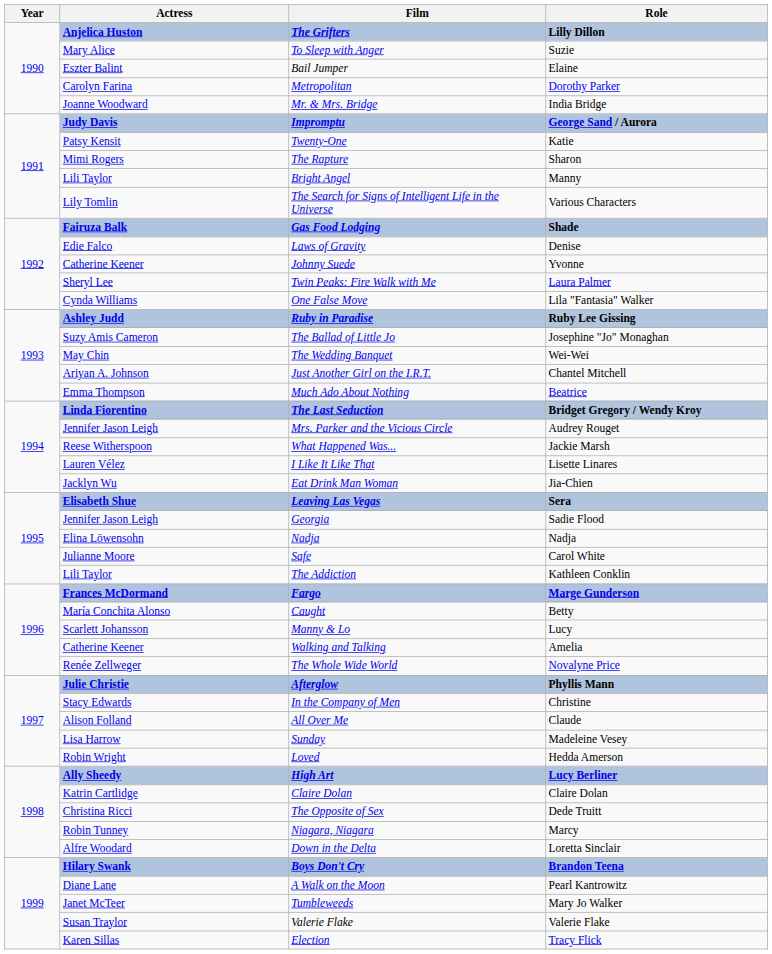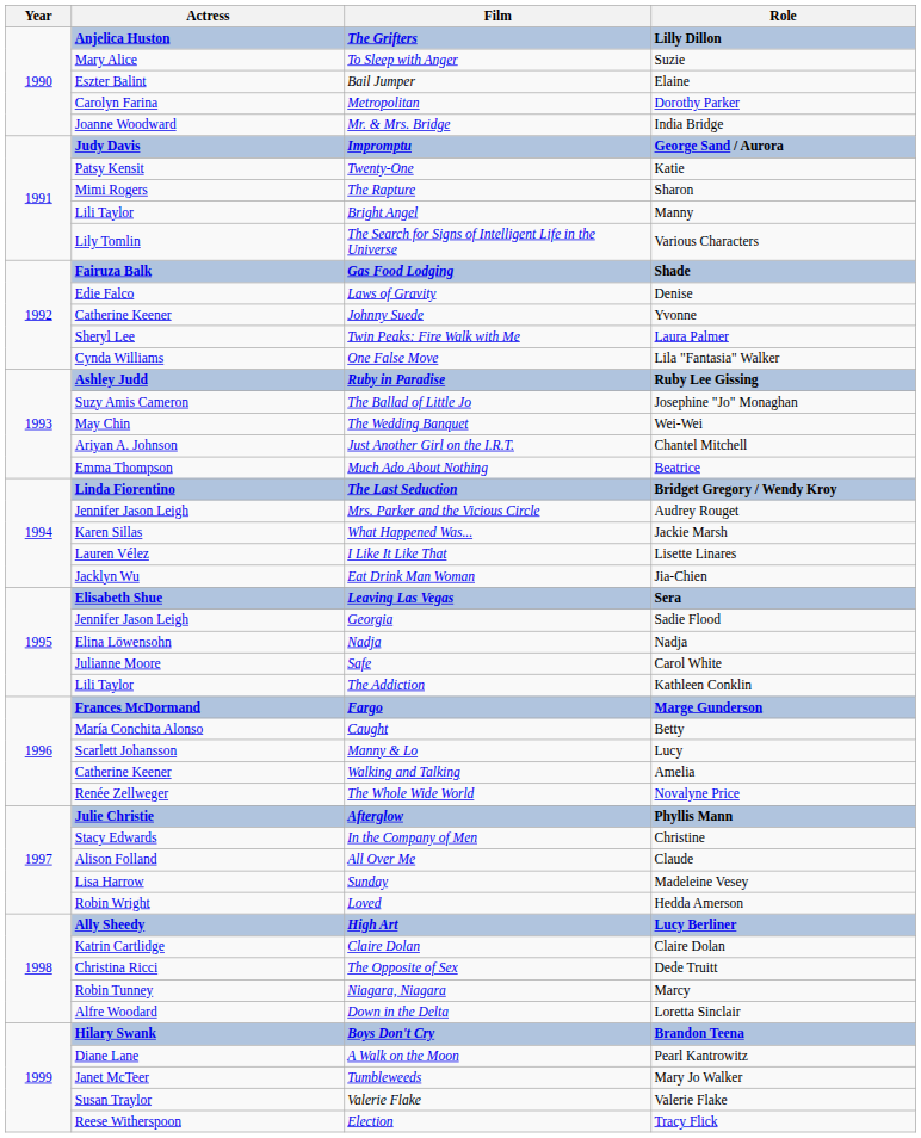 <table class=wikitable style="width="100%">
 <tr>
 <th width="70"><strong>Year</strong></th>
 <th width="310"><strong>Actress</strong></th>
 <th width="350"><strong>Film</strong></th>
 <th width="300"><strong>Role</strong></th>
 </tr>
 <tr>
 <td rowspan="5" style="text-align:center;"><a href='#'>1990</a></td>
 <td style="background:#B0C4DE;"><strong><a href='#'>Anjelica Huston</a></strong></td>
 <td style="background:#B0C4DE;"><strong><em><a href='#'>The Grifters</a></em></strong></td>
 <td style="background:#B0C4DE;"><strong>Lilly Dillon</strong></td>
 </tr>
 <tr>
 <td><a href='#'>Mary Alice</a></td>
 <td><em><a href='#'>To Sleep with Anger</a></em></td>
 <td>Suzie</td>
 </tr>
 <tr>
 <td><a href='#'>Eszter Balint</a></td>
 <td><em>Bail Jumper</em></td>
 <td>Elaine</td>
 </tr>
 <tr>
 <td><a href='#'>Carolyn Farina</a></td>
 <td><em><a href='#'>Metropolitan</a></em></td>
 <td><a href='#'>Dorothy Parker</a></td>
 </tr>
 <tr>
 <td><a href='#'>Joanne Woodward</a></td>
 <td><em><a href='#'>Mr. & Mrs. Bridge</a></em></td>
 <td>India Bridge</td>
 </tr>
 <tr>
 <td rowspan="5" style="text-align:center;"><a href='#'>1991</a></td>
 <td style="background:#B0C4DE;"><strong><a href='#'>Judy Davis</a></strong></td>
 <td style="background:#B0C4DE;"><strong><em><a href='#'>Impromptu</a></em></strong></td>
 <td style="background:#B0C4DE;"><strong><a href='#'>George Sand</a> / Aurora</strong></td>
 </tr>
 <tr>
 <td><a href='#'>Patsy Kensit</a></td>
 <td><em><a href='#'>Twenty-One</a></em></td>
 <td>Katie</td>
 </tr>
 <tr>
 <td><a href='#'>Mimi Rogers</a></td>
 <td><em><a href='#'>The Rapture</a></em></td>
 <td>Sharon</td>
 </tr>
 <tr>
 <td><a href='#'>Lili Taylor</a></td>
 <td><em><a href='#'>Bright Angel</a></em></td>
 <td>Manny</td>
 </tr>
 <tr>
 <td><a href='#'>Lily Tomlin</a></td>
 <td><em><a href='#'>The Search for Signs of Intelligent Life in the Universe</a></em></td>
 <td>Various Characters</td>
 </tr>
 <tr>
 <td rowspan="5" style="text-align:center;"><a href='#'>1992</a></td>
 <td style="background:#B0C4DE;"><strong><a href='#'>Fairuza Balk</a></strong></td>
 <td style="background:#B0C4DE;"><strong><em><a href='#'>Gas Food Lodging</a></em></strong></td>
 <td style="background:#B0C4DE;"><strong>Shade</strong></td>
 </tr>
 <tr>
 <td><a href='#'>Edie Falco</a></td>
 <td><em><a href='#'>Laws of Gravity</a></em></td>
 <td>Denise</td>
 </tr>
 <tr>
 <td><a href='#'>Catherine Keener</a></td>
 <td><em><a href='#'>Johnny Suede</a></em></td>
 <td>Yvonne</td>
 </tr>
 <tr>
 <td><a href='#'>Sheryl Lee</a></td>
 <td><em><a href='#'>Twin Peaks: Fire Walk with Me</a></em></td>
 <td><a href='#'>Laura Palmer</a></td>
 </tr>
 <tr>
 <td><a href='#'>Cynda Williams</a></td>
 <td><em><a href='#'>One False Move</a></em></td>
 <td>Lila "Fantasia" Walker</td>
 </tr>
 <tr>
 <td rowspan="5" style="text-align:center;"><a href='#'>1993</a></td>
 <td style="background:#B0C4DE;"><strong><a href='#'>Ashley Judd</a></strong></td>
 <td style="background:#B0C4DE;"><strong><em><a href='#'>Ruby in Paradise</a></em></strong></td>
 <td style="background:#B0C4DE;"><strong>Ruby Lee Gissing</strong></td>
 </tr>
 <tr>
 <td><a href='#'>Suzy Amis Cameron</a></td>
 <td><em><a href='#'>The Ballad of Little Jo</a></em></td>
 <td>Josephine "Jo" Monaghan</td>
 </tr>
 <tr>
 <td><a href='#'>May Chin</a></td>
 <td><em><a href='#'>The Wedding Banquet</a></em></td>
 <td>Wei-Wei</td>
 </tr>
 <tr>
 <td><a href='#'>Ariyan A. Johnson</a></td>
 <td><em><a href='#'>Just Another Girl on the I.R.T.</a></em></td>
 <td>Chantel Mitchell</td>
 </tr>
 <tr>
 <td><a href='#'>Emma Thompson</a></td>
 <td><em><a href='#'>Much Ado About Nothing</a></em></td>
 <td><a href='#'>Beatrice</a></td>
 </tr>
 <tr>
 <td rowspan="5" style="text-align:center;"><a href='#'>1994</a></td>
 <td style="background:#B0C4DE;"><strong><a href='#'>Linda Fiorentino</a></strong></td>
 <td style="background:#B0C4DE;"><strong><em><a href='#'>The Last Seduction</a></em></strong></td>
 <td style="background:#B0C4DE;"><strong>Bridget Gregory / Wendy Kroy</strong></td>
 </tr>
 <tr>
 <td><a href='#'>Jennifer Jason Leigh</a></td>
 <td><em><a href='#'>Mrs. Parker and the Vicious Circle</a></em></td>
 <td>Audrey Rouget</td>
 </tr>
 <tr>
-<td><a href='#'>Reese Witherspoon</a></td>
+<td><a href='#'>Karen Sillas</a></td>
 <td><em><a href='#'>What Happened Was...</a></em></td>
 <td>Jackie Marsh</td>
 </tr>
 <tr>
 <td><a href='#'>Lauren Vélez</a></td>
 <td><em><a href='#'>I Like It Like That</a></em></td>
 <td>Lisette Linares</td>
 </tr>
 <tr>
 <td><a href='#'>Jacklyn Wu</a></td>
 <td><em><a href='#'>Eat Drink Man Woman</a></em></td>
 <td>Jia-Chien</td>
 </tr>
 <tr>
 <td rowspan="5" style="text-align:center;"><a href='#'>1995</a></td>
 <td style="background:#B0C4DE;"><strong><a href='#'>Elisabeth Shue</a></strong></td>
 <td style="background:#B0C4DE;"><strong><em><a href='#'>Leaving Las Vegas</a></em></strong></td>
 <td style="background:#B0C4DE;"><strong>Sera</strong></td>
 </tr>
 <tr>
 <td><a href='#'>Jennifer Jason Leigh</a></td>
 <td><em><a href='#'>Georgia</a></em></td>
 <td>Sadie Flood</td>
 </tr>
 <tr>
 <td><a href='#'>Elina Löwensohn</a></td>
 <td><em><a href='#'>Nadja</a></em></td>
 <td>Nadja</td>
 </tr>
 <tr>
 <td><a href='#'>Julianne Moore</a></td>
 <td><em><a href='#'>Safe</a></em></td>
 <td>Carol White</td>
 </tr>
 <tr>
 <td><a href='#'>Lili Taylor</a></td>
 <td><em><a href='#'>The Addiction</a></em></td>
 <td>Kathleen Conklin</td>
 </tr>
 <tr>
 <td rowspan="5" style="text-align:center;"><a href='#'>1996</a></td>
 <td style="background:#B0C4DE;"><strong><a href='#'>Frances McDormand</a></strong></td>
 <td style="background:#B0C4DE;"><strong><em><a href='#'>Fargo</a></em></strong></td>
 <td style="background:#B0C4DE;"><strong><a href='#'>Marge Gunderson</a></strong></td>
 </tr>
 <tr>
 <td><a href='#'>María Conchita Alonso</a></td>
 <td><em><a href='#'>Caught</a></em></td>
 <td>Betty</td>
 </tr>
 <tr>
 <td><a href='#'>Scarlett Johansson</a></td>
 <td><em><a href='#'>Manny & Lo</a></em></td>
 <td>Lucy</td>
 </tr>
 <tr>
 <td><a href='#'>Catherine Keener</a></td>
 <td><em><a href='#'>Walking and Talking</a></em></td>
 <td>Amelia</td>
 </tr>
 <tr>
 <td><a href='#'>Renée Zellweger</a></td>
 <td><em><a href='#'>The Whole Wide World</a></em></td>
 <td><a href='#'>Novalyne Price</a></td>
 </tr>
 <tr>
 <td rowspan="5" style="text-align:center;"><a href='#'>1997</a></td>
 <td style="background:#B0C4DE;"><strong><a href='#'>Julie Christie</a></strong></td>
 <td style="background:#B0C4DE;"><strong><em><a href='#'>Afterglow</a></em></strong></td>
 <td style="background:#B0C4DE;"><strong>Phyllis Mann</strong></td>
 </tr>
 <tr>
 <td><a href='#'>Stacy Edwards</a></td>
 <td><em><a href='#'>In the Company of Men</a></em></td>
 <td>Christine</td>
 </tr>
 <tr>
 <td><a href='#'>Alison Folland</a></td>
 <td><em><a href='#'>All Over Me</a></em></td>
 <td>Claude</td>
 </tr>
 <tr>
 <td><a href='#'>Lisa Harrow</a></td>
 <td><em><a href='#'>Sunday</a></em></td>
 <td>Madeleine Vesey</td>
 </tr>
 <tr>
 <td><a href='#'>Robin Wright</a></td>
 <td><em><a href='#'>Loved</a></em></td>
 <td>Hedda Amerson</td>
 </tr>
 <tr>
 <td rowspan="5" style="text-align:center;"><a href='#'>1998</a></td>
 <td style="background:#B0C4DE;"><strong><a href='#'>Ally Sheedy</a></strong></td>
 <td style="background:#B0C4DE;"><strong><em><a href='#'>High Art</a></em></strong></td>
 <td style="background:#B0C4DE;"><strong><a href='#'>Lucy Berliner</a></strong></td>
 </tr>
 <tr>
 <td><a href='#'>Katrin Cartlidge</a></td>
 <td><em><a href='#'>Claire Dolan</a></em></td>
 <td>Claire Dolan</td>
 </tr>
 <tr>
 <td><a href='#'>Christina Ricci</a></td>
 <td><em><a href='#'>The Opposite of Sex</a></em></td>
 <td>Dede Truitt</td>
 </tr>
 <tr>
 <td><a href='#'>Robin Tunney</a></td>
 <td><em><a href='#'>Niagara, Niagara</a></em></td>
 <td>Marcy</td>
 </tr>
 <tr>
 <td><a href='#'>Alfre Woodard</a></td>
 <td><em><a href='#'>Down in the Delta</a></em></td>
 <td>Loretta Sinclair</td>
 </tr>
 <tr>
 <td rowspan="5" style="text-align:center;"><a href='#'>1999</a></td>
 <td style="background:#B0C4DE;"><strong><a href='#'>Hilary Swank</a></strong></td>
 <td style="background:#B0C4DE;"><strong><em><a href='#'>Boys Don't Cry</a></em></strong></td>
 <td style="background:#B0C4DE;"><strong><a href='#'>Brandon Teena</a></strong></td>
 </tr>
 <tr>
 <td><a href='#'>Diane Lane</a></td>
 <td><em><a href='#'>A Walk on the Moon</a></em></td>
 <td>Pearl Kantrowitz</td>
 </tr>
 <tr>
 <td><a href='#'>Janet McTeer</a></td>
 <td><em><a href='#'>Tumbleweeds</a></em></td>
 <td>Mary Jo Walker</td>
 </tr>
 <tr>
 <td><a href='#'>Susan Traylor</a></td>
 <td><em>Valerie Flake</em></td>
 <td>Valerie Flake</td>
 </tr>
 <tr>
-<td><a href='#'>Karen Sillas</a></td>
+<td><a href='#'>Reese Witherspoon</a></td>
 <td><em><a href='#'>Election</a></em></td>
 <td><a href='#'>Tracy Flick</a></td>
 </tr>
 </table>
